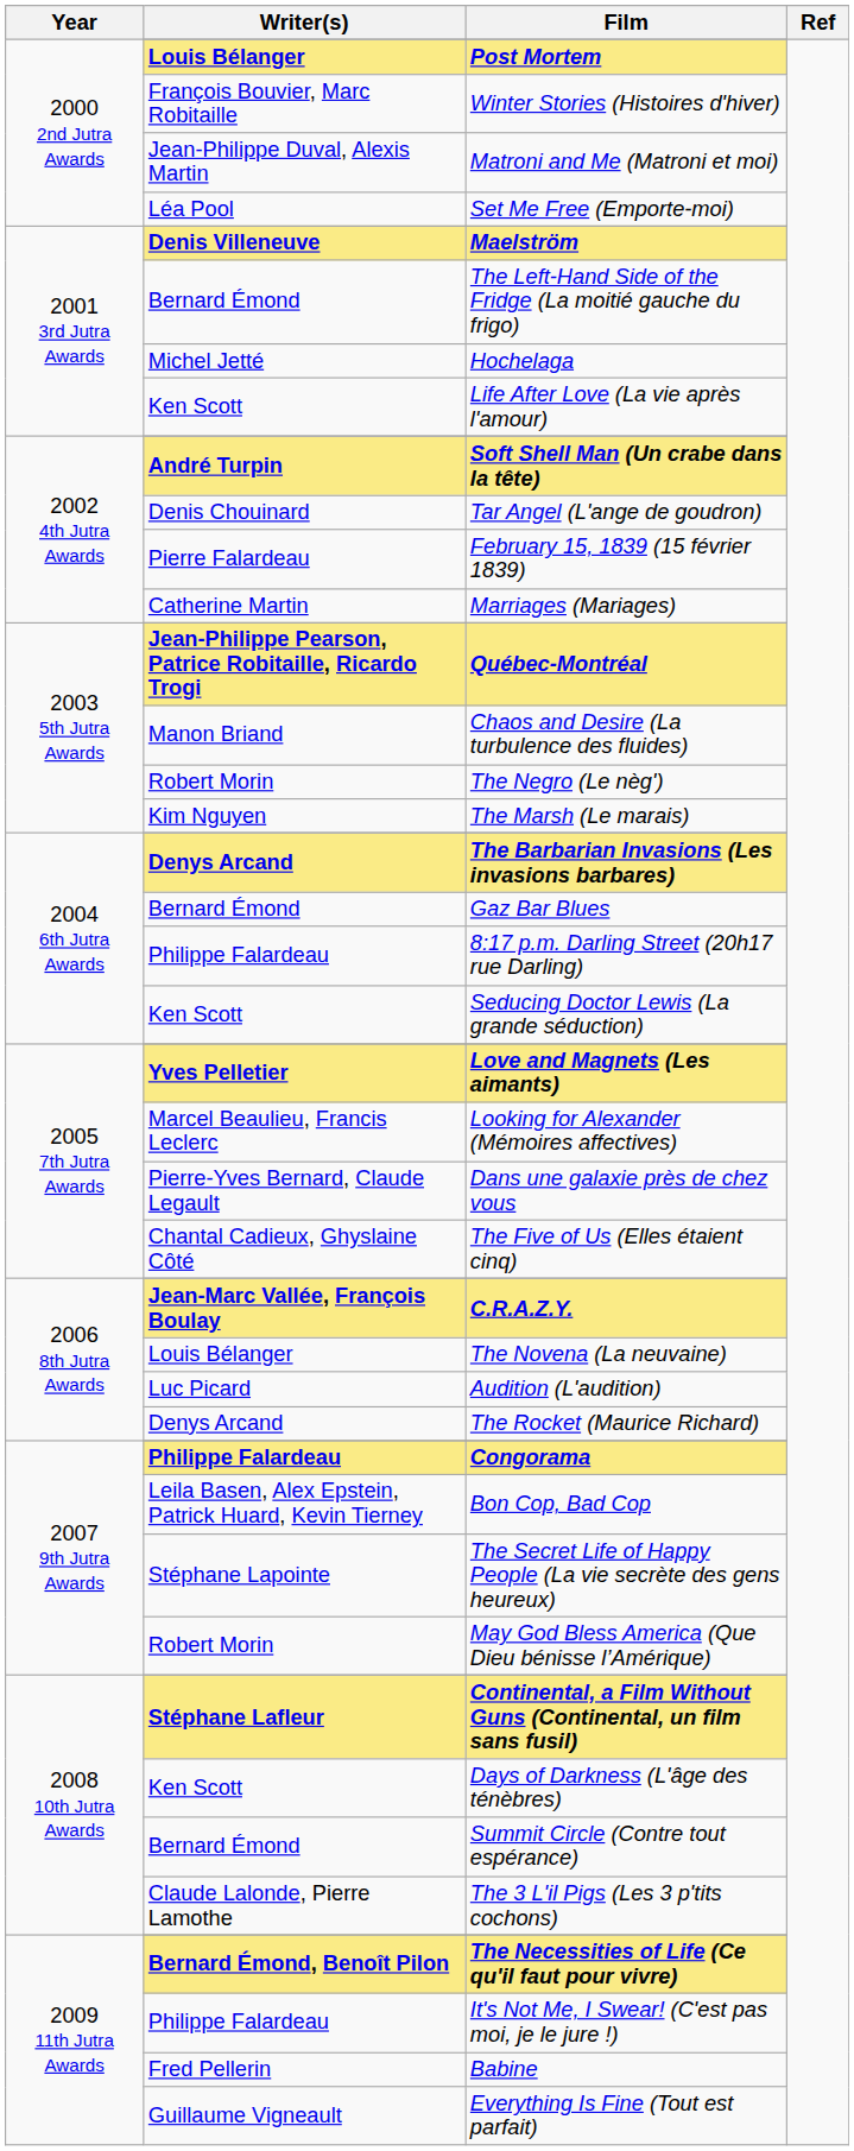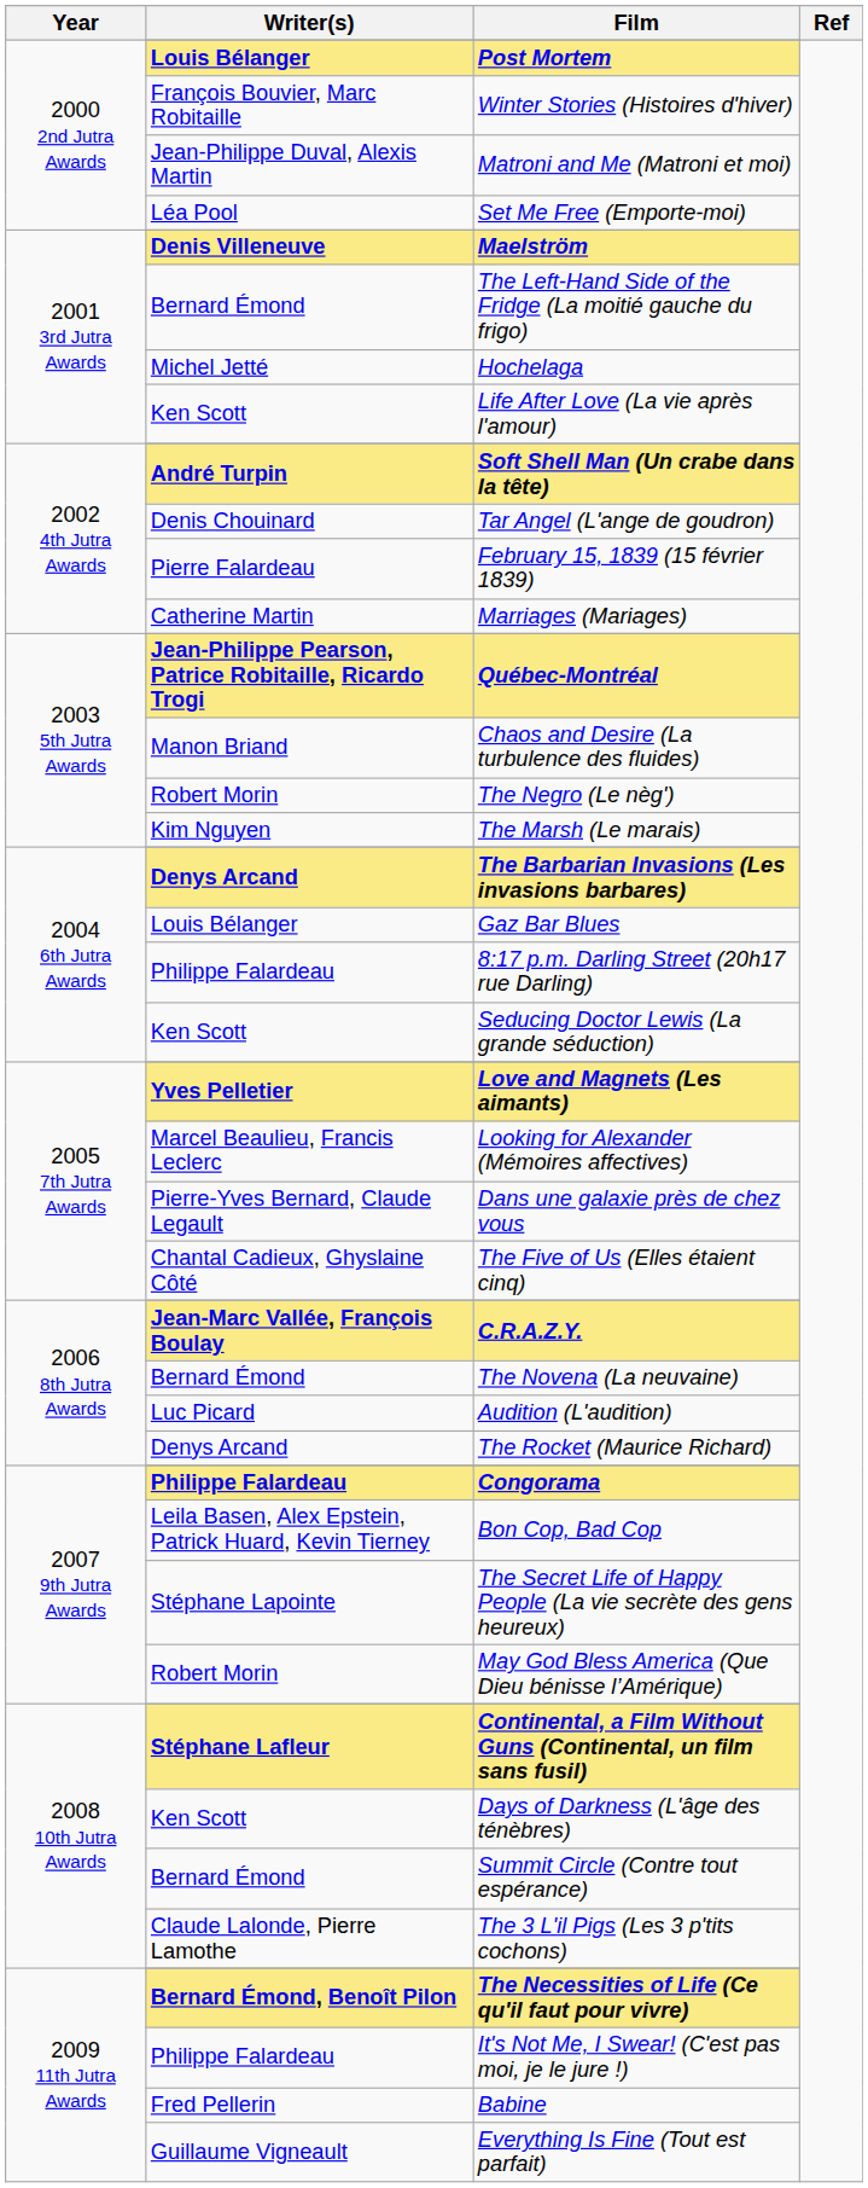 <table class="wikitable" style="width:100%;">
 <tr style="background:#bebebe;">
 <th style="width:8%;">Year</th>
 <th style="width:19%;">Writer(s)</th>
 <th style="width:19%;">Film</th>
 <th style="width:2%;">Ref</th>
 </tr>
 <tr>
 <td rowspan="5" align="center">2000<br> <small><a href='#'>2nd Jutra Awards</a></small></td>
 </tr>
 <tr style="background:#FAEB86">
 <td><strong><a href='#'>Louis Bélanger</a></strong></td>
 <td><strong><em><a href='#'>Post Mortem</a></em></strong></td>
 </tr>
 <tr>
 <td><a href='#'>François Bouvier</a>, <a href='#'>Marc Robitaille</a></td>
 <td><em><a href='#'>Winter Stories</a> (Histoires d'hiver)</em></td>
 </tr>
 <tr>
 <td><a href='#'>Jean-Philippe Duval</a>, <a href='#'>Alexis Martin</a></td>
 <td><em><a href='#'>Matroni and Me</a> (Matroni et moi)</em></td>
 </tr>
 <tr>
 <td><a href='#'>Léa Pool</a></td>
 <td><em><a href='#'>Set Me Free</a> (Emporte-moi)</em></td>
 </tr>
 <tr>
 <td rowspan="5" align="center">2001<br> <small><a href='#'>3rd Jutra Awards</a></small></td>
 </tr>
 <tr style="background:#FAEB86">
 <td><strong><a href='#'>Denis Villeneuve</a></strong></td>
 <td><strong><em><a href='#'>Maelström</a></em></strong></td>
 </tr>
 <tr>
 <td><a href='#'>Bernard Émond</a></td>
 <td><em><a href='#'>The Left-Hand Side of the Fridge</a> (La moitié gauche du frigo)</em></td>
 </tr>
 <tr>
 <td><a href='#'>Michel Jetté</a></td>
 <td><em><a href='#'>Hochelaga</a></em></td>
 </tr>
 <tr>
 <td><a href='#'>Ken Scott</a></td>
 <td><em><a href='#'>Life After Love</a> (La vie après l'amour)</em></td>
 </tr>
 <tr>
 <td rowspan="5" align="center">2002 <br> <small><a href='#'>4th Jutra Awards</a></small></td>
 </tr>
 <tr style="background:#FAEB86">
 <td><strong><a href='#'>André Turpin</a></strong></td>
 <td><strong><em><a href='#'>Soft Shell Man</a> (Un crabe dans la tête)</em></strong></td>
 </tr>
 <tr>
 <td><a href='#'>Denis Chouinard</a></td>
 <td><em><a href='#'>Tar Angel</a> (L'ange de goudron)</em></td>
 </tr>
 <tr>
 <td><a href='#'>Pierre Falardeau</a></td>
 <td><em><a href='#'>February 15, 1839</a> (15 février 1839)</em></td>
 </tr>
 <tr>
 <td><a href='#'>Catherine Martin</a></td>
 <td><em><a href='#'>Marriages</a> (Mariages)</em></td>
 </tr>
 <tr>
 <td rowspan="5" align="center">2003 <br> <small><a href='#'>5th Jutra Awards</a></small></td>
 </tr>
 <tr style="background:#FAEB86">
 <td><strong><a href='#'>Jean-Philippe Pearson</a>, <a href='#'>Patrice Robitaille</a>, <a href='#'>Ricardo Trogi</a></strong></td>
 <td><strong><em><a href='#'>Québec-Montréal</a></em></strong></td>
 </tr>
 <tr>
 <td><a href='#'>Manon Briand</a></td>
 <td><em><a href='#'>Chaos and Desire</a> (La turbulence des fluides)</em></td>
 </tr>
 <tr>
 <td><a href='#'>Robert Morin</a></td>
 <td><em><a href='#'>The Negro</a> (Le nèg')</em></td>
 </tr>
 <tr>
 <td><a href='#'>Kim Nguyen</a></td>
 <td><em><a href='#'>The Marsh</a> (Le marais)</em></td>
 </tr>
 <tr>
 <td rowspan="5" align="center">2004 <br> <small><a href='#'>6th Jutra Awards</a></small></td>
 </tr>
 <tr style="background:#FAEB86">
 <td><strong><a href='#'>Denys Arcand</a></strong></td>
 <td><strong><em><a href='#'>The Barbarian Invasions</a> (Les invasions barbares)</em></strong></td>
 </tr>
 <tr>
-<td><a href='#'>Bernard Émond</a></td>
+<td><a href='#'>Louis Bélanger</a></td>
 <td><em><a href='#'>Gaz Bar Blues</a></em></td>
 </tr>
 <tr>
 <td><a href='#'>Philippe Falardeau</a></td>
 <td><em><a href='#'>8:17 p.m. Darling Street</a> (20h17 rue Darling)</em></td>
 </tr>
 <tr>
 <td><a href='#'>Ken Scott</a></td>
 <td><em><a href='#'>Seducing Doctor Lewis</a> (La grande séduction)</em></td>
 </tr>
 <tr>
 <td rowspan="5" align="center">2005 <br> <small><a href='#'>7th Jutra Awards</a></small></td>
 </tr>
 <tr style="background:#FAEB86">
 <td><strong><a href='#'>Yves Pelletier</a></strong></td>
 <td><strong><em><a href='#'>Love and Magnets</a> (Les aimants)</em></strong></td>
 </tr>
 <tr>
 <td><a href='#'>Marcel Beaulieu</a>, <a href='#'>Francis Leclerc</a></td>
 <td><em><a href='#'>Looking for Alexander</a> (Mémoires affectives)</em></td>
 </tr>
 <tr>
 <td><a href='#'>Pierre-Yves Bernard</a>, <a href='#'>Claude Legault</a></td>
 <td><em><a href='#'>Dans une galaxie près de chez vous</a></em></td>
 </tr>
 <tr>
 <td><a href='#'>Chantal Cadieux</a>, <a href='#'>Ghyslaine Côté</a></td>
 <td><em><a href='#'>The Five of Us</a> (Elles étaient cinq)</em></td>
 </tr>
 <tr>
 <td rowspan="5" align="center">2006 <br> <small><a href='#'>8th Jutra Awards</a></small></td>
 </tr>
 <tr style="background:#FAEB86">
 <td><strong><a href='#'>Jean-Marc Vallée</a>, <a href='#'>François Boulay</a></strong></td>
 <td><strong><em><a href='#'>C.R.A.Z.Y.</a></em></strong></td>
 </tr>
 <tr>
-<td><a href='#'>Louis Bélanger</a></td>
+<td><a href='#'>Bernard Émond</a></td>
 <td><em><a href='#'>The Novena</a> (La neuvaine)</em></td>
 </tr>
 <tr>
 <td><a href='#'>Luc Picard</a></td>
 <td><em><a href='#'>Audition</a> (L'audition)</em></td>
 </tr>
 <tr>
 <td><a href='#'>Denys Arcand</a></td>
 <td><em><a href='#'>The Rocket</a> (Maurice Richard)</em></td>
 </tr>
 <tr>
 <td rowspan="5" align="center">2007 <br> <small><a href='#'>9th Jutra Awards</a></small></td>
 </tr>
 <tr style="background:#FAEB86">
 <td><strong><a href='#'>Philippe Falardeau</a></strong></td>
 <td><strong><em><a href='#'>Congorama</a></em></strong></td>
 </tr>
 <tr>
 <td><a href='#'>Leila Basen</a>, <a href='#'>Alex Epstein</a>, <a href='#'>Patrick Huard</a>, <a href='#'>Kevin Tierney</a></td>
 <td><em><a href='#'>Bon Cop, Bad Cop</a></em></td>
 </tr>
 <tr>
 <td><a href='#'>Stéphane Lapointe</a></td>
 <td><em><a href='#'>The Secret Life of Happy People</a> (La vie secrète des gens heureux)</em></td>
 </tr>
 <tr>
 <td><a href='#'>Robert Morin</a></td>
 <td><em><a href='#'>May God Bless America</a> (Que Dieu bénisse l’Amérique)</em></td>
 </tr>
 <tr>
 <td rowspan="5" align="center">2008 <br> <small><a href='#'>10th Jutra Awards</a></small></td>
 </tr>
 <tr style="background:#FAEB86">
 <td><strong><a href='#'>Stéphane Lafleur</a></strong></td>
 <td><strong><em><a href='#'>Continental, a Film Without Guns</a> (Continental, un film sans fusil)</em></strong></td>
 </tr>
 <tr>
 <td><a href='#'>Ken Scott</a></td>
 <td><em><a href='#'>Days of Darkness</a> (L'âge des ténèbres)</em></td>
 </tr>
 <tr>
 <td><a href='#'>Bernard Émond</a></td>
 <td><em><a href='#'>Summit Circle</a> (Contre tout espérance)</em></td>
 </tr>
 <tr>
 <td><a href='#'>Claude Lalonde</a>, Pierre Lamothe</td>
 <td><em><a href='#'>The 3 L'il Pigs</a> (Les 3 p'tits cochons)</em></td>
 </tr>
 <tr>
 <td rowspan="5" align="center">2009 <br> <small><a href='#'>11th Jutra Awards</a></small></td>
 </tr>
 <tr style="background:#FAEB86">
 <td><strong><a href='#'>Bernard Émond</a>, <a href='#'>Benoît Pilon</a></strong></td>
 <td><strong><em><a href='#'>The Necessities of Life</a> (Ce qu'il faut pour vivre)</em></strong></td>
 </tr>
 <tr>
 <td><a href='#'>Philippe Falardeau</a></td>
 <td><em><a href='#'>It's Not Me, I Swear!</a> (C'est pas moi, je le jure !)</em></td>
 </tr>
 <tr>
 <td><a href='#'>Fred Pellerin</a></td>
 <td><em><a href='#'>Babine</a></em></td>
 </tr>
 <tr>
 <td><a href='#'>Guillaume Vigneault</a></td>
 <td><em><a href='#'>Everything Is Fine</a> (Tout est parfait)</em></td>
 </tr>
 </table>
